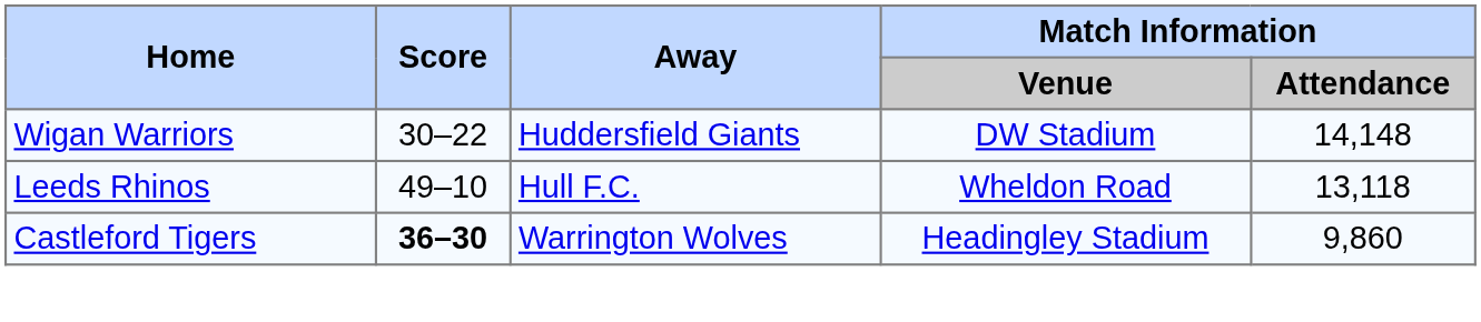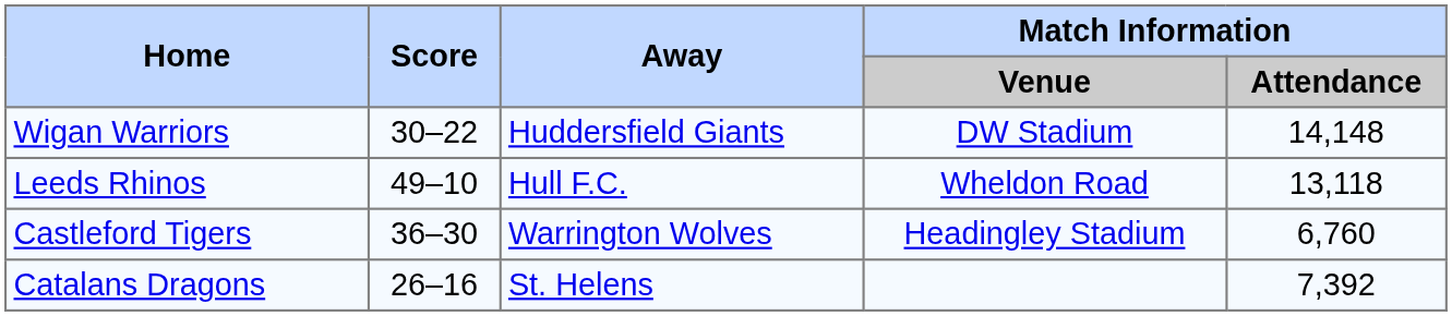 <table border=1 style="border-collapse:collapse; font-size:85%; text-align:center;" cellpadding=3 cellspacing=0 width=100%>
 <tr bgcolor=#C1D8FF>
 <th rowspan=2 width=19%>Home</th>
 <th rowspan=2 width=6%>Score</th>
 <th rowspan=2 width=19%>Away</th>
 <th colspan=2>Match Information</th>
 </tr>
 <tr bgcolor=#CCCCCC>
 <th width=19%>Venue</th>
 <th width=7%>Attendance</th>
 </tr>
 <tr bgcolor=#F5FAFF>
 <td align=left> <a href='#'>Wigan Warriors</a></td>
 <td>30–22</td>
 <td align=left> <a href='#'>Huddersfield Giants</a></td>
 <td><a href='#'>DW Stadium</a></td>
 <td>14,148</td>
 </tr>
 <tr bgcolor=#F5FAFF>
 <td align=left> <a href='#'>Leeds Rhinos</a></td>
 <td>49–10</td>
 <td align=left> <a href='#'>Hull F.C.</a></td>
 <td><a href='#'>Wheldon Road</a></td>
 <td>13,118</td>
 </tr>
 <tr bgcolor=#F5FAFF>
 <td align=left> <a href='#'>Castleford Tigers</a></td>
-<td><strong>36–30</strong></td>
+<td>36–30</td>
 <td align=left> <a href='#'>Warrington Wolves</a></td>
 <td><a href='#'>Headingley Stadium</a></td>
-<td>9,860</td>
+<td>6,760</td>
+</tr>
+<tr bgcolor=#F5FAFF>
+<td align=left> <a href='#'>Catalans Dragons</a></td>
+<td>26–16</td>
+<td align=left> <a href='#'>St. Helens</a></td>
+<td></td>
+<td>7,392</td>
 </tr>
 </table>
